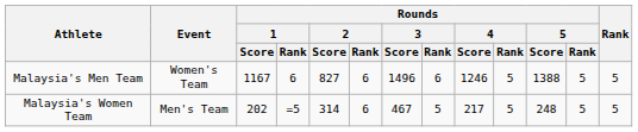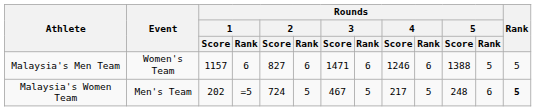 <table class="wikitable" style="font-size:85%; text-align:center">
 <tr>
 <th rowspan="3">Athlete</th>
 <th rowspan="3">Event</th>
 <th colspan="10">Rounds</th>
 <th rowspan="3">Rank</th>
 </tr>
 <tr>
 <th colspan="2">1</th>
 <th colspan="2">2</th>
 <th colspan="2">3</th>
 <th colspan="2">4</th>
 <th colspan="2">5</th>
 </tr>
 <tr>
 <th>Score</th>
 <th>Rank</th>
 <th>Score</th>
 <th>Rank</th>
 <th>Score</th>
 <th>Rank</th>
 <th>Score</th>
 <th>Rank</th>
 <th>Score</th>
 <th>Rank</th>
 </tr>
 <tr>
 <td>Malaysia's Men Team</td>
 <td>Women's Team</td>
-<td>1167</td>
+<td>1157</td>
 <td>6</td>
 <td>827</td>
 <td>6</td>
-<td>1496</td>
+<td>1471</td>
 <td>6</td>
 <td>1246</td>
-<td>5</td>
+<td>6</td>
 <td>1388</td>
 <td>5</td>
 <td>5</td>
 </tr>
 <tr>
 <td>Malaysia's Women Team</td>
 <td>Men's Team</td>
 <td>202</td>
 <td>=5</td>
-<td>314</td>
-<td>6</td>
+<td>724</td>
+<td>5</td>
 <td>467</td>
 <td>5</td>
 <td>217</td>
 <td>5</td>
 <td>248</td>
-<td>5</td>
-<td>5</td>
+<td>6</td>
+<td><strong>5</strong></td>
 </tr>
 </table>
